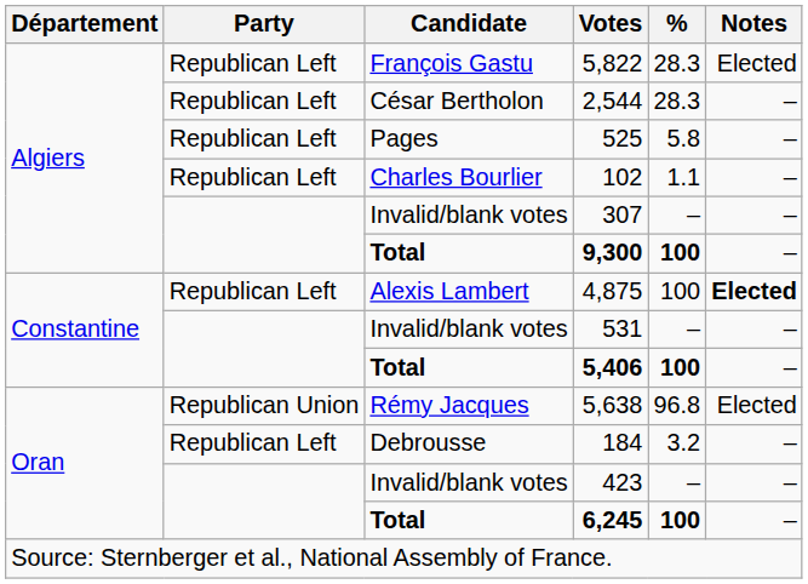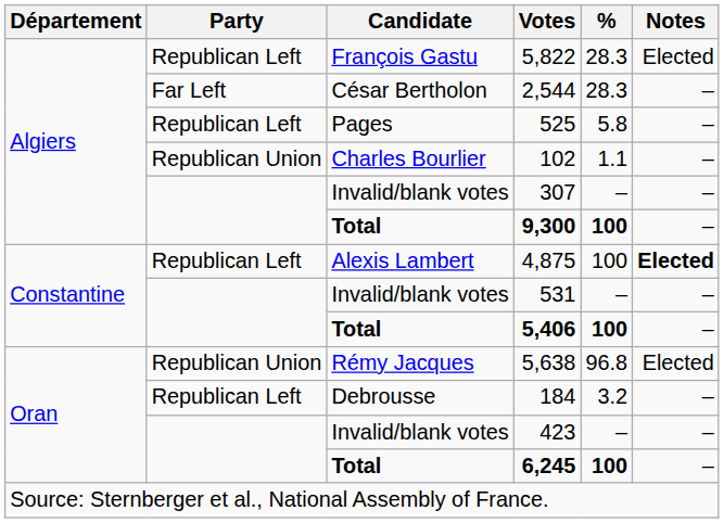 <table class=wikitable style=text-align:right>
 <tr>
 <th>Département</th>
 <th>Party</th>
 <th>Candidate</th>
 <th>Votes</th>
 <th>%</th>
 <th>Notes</th>
 </tr>
 <tr>
 <td rowspan=6 align=left><a href='#'>Algiers</a></td>
 <td align=left>Republican Left</td>
 <td align=left><a href='#'>François Gastu</a></td>
 <td>5,822</td>
 <td>28.3</td>
 <td>Elected</td>
 </tr>
 <tr>
-<td align=left>Republican Left</td>
+<td align=left>Far Left</td>
 <td align=left>César Bertholon</td>
 <td>2,544</td>
 <td>28.3</td>
 <td>–</td>
 </tr>
 <tr>
 <td align=left>Republican Left</td>
 <td align=left>Pages</td>
 <td>525</td>
 <td>5.8</td>
 <td>–</td>
 </tr>
 <tr>
-<td align=left>Republican Left</td>
+<td align=left>Republican Union</td>
 <td align=left><a href='#'>Charles Bourlier</a></td>
 <td>102</td>
 <td>1.1</td>
 <td>–</td>
 </tr>
 <tr>
 <td rowspan=2></td>
 <td align=left>Invalid/blank votes</td>
 <td>307</td>
 <td>–</td>
 <td>–</td>
 </tr>
 <tr>
 <td align=left><strong>Total</strong></td>
 <td><strong>9,300</strong></td>
 <td><strong>100</strong></td>
 <td>–</td>
 </tr>
 <tr>
 <td rowspan=3 align=left><a href='#'>Constantine</a></td>
 <td align=left>Republican Left</td>
 <td align=left><a href='#'>Alexis Lambert</a></td>
 <td>4,875</td>
 <td>100</td>
 <td><strong>Elected</strong></td>
 </tr>
 <tr>
 <td rowspan=2></td>
 <td align=left>Invalid/blank votes</td>
 <td>531</td>
 <td>–</td>
 <td>–</td>
 </tr>
 <tr>
 <td align=left><strong>Total</strong></td>
 <td><strong>5,406</strong></td>
 <td><strong>100</strong></td>
 <td>–</td>
 </tr>
 <tr>
 <td align=left rowspan=4><a href='#'>Oran</a></td>
 <td align=left>Republican Union</td>
 <td align=left><a href='#'>Rémy Jacques</a></td>
 <td>5,638</td>
 <td>96.8</td>
 <td>Elected</td>
 </tr>
 <tr>
 <td align=left>Republican Left</td>
 <td align=left>Debrousse</td>
 <td>184</td>
 <td>3.2</td>
 <td>–</td>
 </tr>
 <tr>
 <td rowspan=2></td>
 <td align=left>Invalid/blank votes</td>
 <td>423</td>
 <td>–</td>
 <td>–</td>
 </tr>
 <tr>
 <td align=left><strong>Total</strong></td>
 <td><strong>6,245</strong></td>
 <td><strong>100</strong></td>
 <td>–</td>
 </tr>
 <tr>
 <td colspan="8"align=left>Source: Sternberger et al., National Assembly of France.</td>
 </tr>
 </table>
